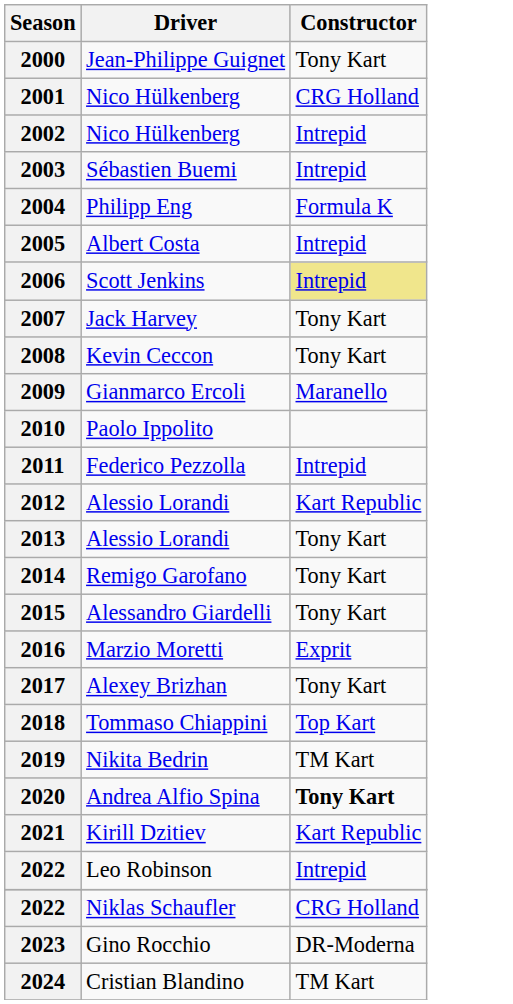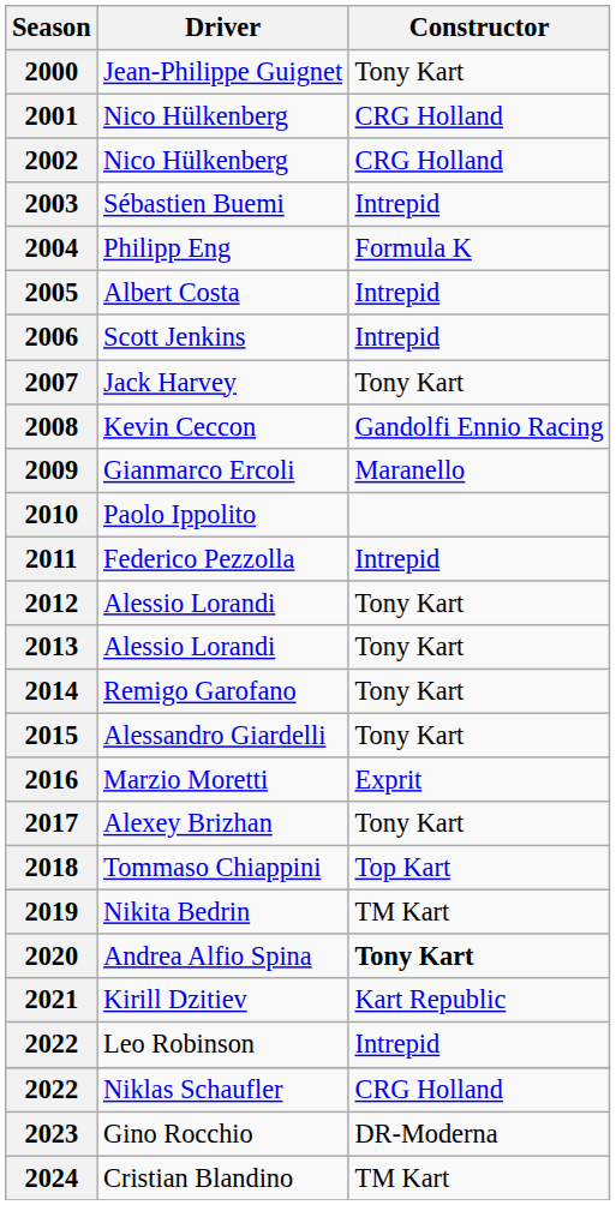 <table class="wikitable" style="font-size: 95%;">
 <tr>
 <th>Season</th>
 <th>Driver</th>
 <th>Constructor</th>
 </tr>
 <tr>
 <th>2000</th>
 <td> <a href='#'>Jean-Philippe Guignet</a></td>
 <td>Tony Kart</td>
 </tr>
 <tr>
 <th>2001</th>
 <td> <a href='#'>Nico Hülkenberg</a></td>
 <td><a href='#'>CRG Holland</a></td>
 </tr>
 <tr>
 <th>2002</th>
 <td> <a href='#'>Nico Hülkenberg</a></td>
-<td><a href='#'>Intrepid</a></td>
+<td><a href='#'>CRG Holland</a></td>
 </tr>
 <tr>
 <th>2003</th>
 <td> <a href='#'>Sébastien Buemi</a></td>
 <td><a href='#'>Intrepid</a></td>
 </tr>
 <tr>
 <th>2004</th>
 <td> <a href='#'>Philipp Eng</a></td>
 <td><a href='#'>Formula K</a></td>
 </tr>
 <tr>
 <th>2005</th>
 <td> <a href='#'>Albert Costa</a></td>
 <td><a href='#'>Intrepid</a></td>
 </tr>
 <tr>
 <th>2006</th>
 <td> <a href='#'>Scott Jenkins</a></td>
-<td style="background: khaki;"><a href='#'>Intrepid</a></td>
+<td><a href='#'>Intrepid</a></td>
 </tr>
 <tr>
 <th>2007</th>
 <td> <a href='#'>Jack Harvey</a></td>
 <td>Tony Kart</td>
 </tr>
 <tr>
 <th>2008</th>
 <td> <a href='#'>Kevin Ceccon</a></td>
-<td>Tony Kart</td>
+<td><a href='#'>Gandolfi Ennio Racing</a></td>
 </tr>
 <tr>
 <th>2009</th>
 <td> <a href='#'>Gianmarco Ercoli</a></td>
 <td><a href='#'>Maranello</a></td>
 </tr>
 <tr>
 <th>2010</th>
 <td> <a href='#'>Paolo Ippolito</a></td>
 <td></td>
 </tr>
 <tr>
 <th>2011</th>
 <td> <a href='#'>Federico Pezzolla</a></td>
 <td><a href='#'>Intrepid</a></td>
 </tr>
 <tr>
 <th>2012</th>
 <td> <a href='#'>Alessio Lorandi</a></td>
-<td><a href='#'>Kart Republic</a></td>
+<td>Tony Kart</td>
 </tr>
 <tr>
 <th>2013</th>
 <td> <a href='#'>Alessio Lorandi</a></td>
 <td>Tony Kart</td>
 </tr>
 <tr>
 <th>2014</th>
 <td> <a href='#'>Remigo Garofano</a></td>
 <td>Tony Kart</td>
 </tr>
 <tr>
 <th>2015</th>
 <td> <a href='#'>Alessandro Giardelli</a></td>
 <td>Tony Kart</td>
 </tr>
 <tr>
 <th>2016</th>
 <td> <a href='#'>Marzio Moretti</a></td>
 <td><a href='#'>Exprit</a></td>
 </tr>
 <tr>
 <th>2017</th>
 <td> <a href='#'>Alexey Brizhan</a></td>
 <td>Tony Kart</td>
 </tr>
 <tr>
 <th>2018</th>
 <td> <a href='#'>Tommaso Chiappini</a></td>
 <td><a href='#'>Top Kart</a></td>
 </tr>
 <tr>
 <th>2019</th>
 <td> <a href='#'>Nikita Bedrin</a></td>
 <td>TM Kart</td>
 </tr>
 <tr>
 <th>2020</th>
 <td> <a href='#'>Andrea Alfio Spina</a></td>
 <td><strong>Tony Kart</strong></td>
 </tr>
 <tr>
 <th>2021</th>
 <td> <a href='#'>Kirill Dzitiev</a></td>
 <td><a href='#'>Kart Republic</a></td>
 </tr>
 <tr>
 <th>2022</th>
 <td> Leo Robinson</td>
 <td><a href='#'>Intrepid</a></td>
 </tr>
 <tr>
 </tr>
 <tr>
 <th>2022</th>
 <td> <a href='#'>Niklas Schaufler</a></td>
 <td><a href='#'>CRG Holland</a></td>
 </tr>
 <tr>
 <th>2023</th>
 <td> Gino Rocchio</td>
 <td>DR-Moderna</td>
 </tr>
 <tr>
 <th>2024</th>
 <td> Cristian Blandino</td>
 <td>TM Kart</td>
 </tr>
 </table>
